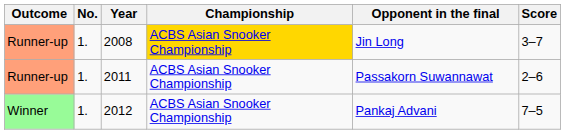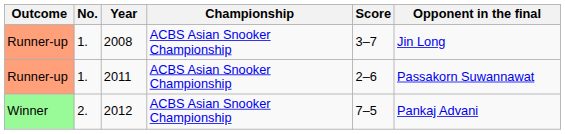 <table class="sortable wikitable">
 <tr>
 <th width="80">Outcome</th>
 <th width="20">No.</th>
 <th width="50">Year</th>
 <th style="width:250px;">Championship</th>
+<th style="width:100px:">Score</th>
 <th style="width:200px;">Opponent in the final</th>
-<th style="width:100px:">Score</th>
 </tr>
 <tr>
 <td style="background:#ffa07a;">Runner-up</td>
 <td>1.</td>
 <td>2008</td>
-<td style="background: gold;"><a href='#'>ACBS Asian Snooker Championship</a></td>
+<td><a href='#'>ACBS Asian Snooker Championship</a></td>
+<td>3–7</td>
 <td> <a href='#'>Jin Long</a></td>
-<td>3–7</td>
 </tr>
 <tr>
 <td style="background:#ffa07a;">Runner-up</td>
 <td>1.</td>
 <td>2011</td>
 <td><a href='#'>ACBS Asian Snooker Championship</a></td>
+<td>2–6</td>
 <td> <a href='#'>Passakorn Suwannawat</a></td>
-<td>2–6</td>
 </tr>
 <tr>
 <td style="background:#98fb98;">Winner</td>
-<td>1.</td>
+<td>2.</td>
 <td>2012</td>
 <td><a href='#'>ACBS Asian Snooker Championship</a></td>
+<td>7–5</td>
 <td> <a href='#'>Pankaj Advani</a></td>
-<td>7–5</td>
 </tr>
 </table>
